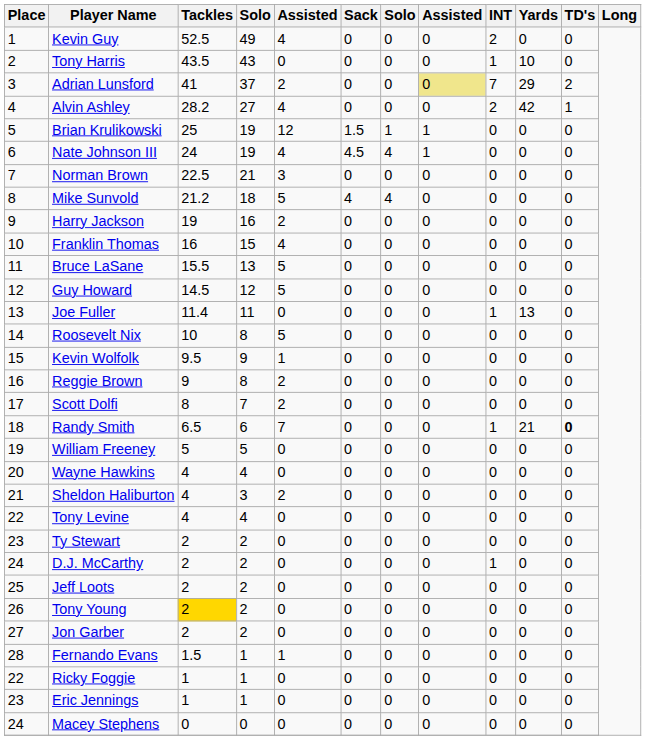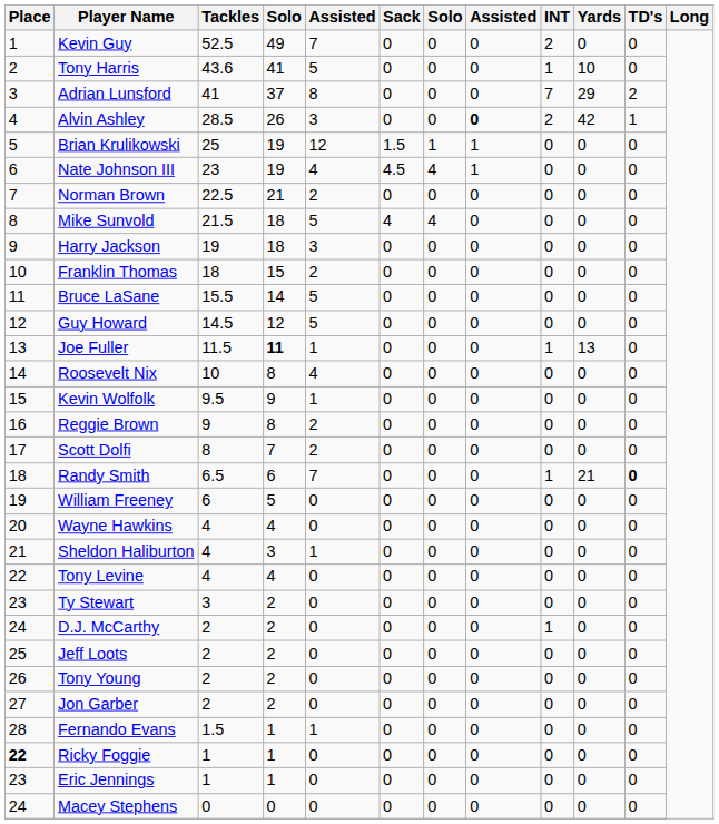 <table class="wikitable">
 <tr>
 <th>Place</th>
 <th>Player Name</th>
 <th>Tackles</th>
 <th>Solo</th>
 <th>Assisted</th>
 <th>Sack</th>
 <th>Solo</th>
 <th>Assisted</th>
 <th>INT</th>
 <th>Yards</th>
 <th>TD's</th>
 <th>Long</th>
 </tr>
 <tr>
 <td>1</td>
 <td><a href='#'>Kevin Guy</a></td>
 <td>52.5</td>
 <td>49</td>
-<td>4</td>
+<td>7</td>
 <td>0</td>
 <td>0</td>
 <td>0</td>
 <td>2</td>
 <td>0</td>
 <td>0</td>
 </tr>
 <tr>
 <td>2</td>
 <td><a href='#'>Tony Harris</a></td>
-<td>43.5</td>
-<td>43</td>
-<td>0</td>
+<td>43.6</td>
+<td>41</td>
+<td>5</td>
 <td>0</td>
 <td>0</td>
 <td>0</td>
 <td>1</td>
 <td>10</td>
 <td>0</td>
 </tr>
 <tr>
 <td>3</td>
 <td><a href='#'>Adrian Lunsford</a></td>
 <td>41</td>
 <td>37</td>
-<td>2</td>
+<td>8</td>
 <td>0</td>
 <td>0</td>
-<td style="background: khaki;">0</td>
+<td>0</td>
 <td>7</td>
 <td>29</td>
 <td>2</td>
 </tr>
 <tr>
 <td>4</td>
 <td><a href='#'>Alvin Ashley</a></td>
-<td>28.2</td>
-<td>27</td>
-<td>4</td>
+<td>28.5</td>
+<td>26</td>
+<td>3</td>
 <td>0</td>
 <td>0</td>
-<td>0</td>
+<td><strong>0</strong></td>
 <td>2</td>
 <td>42</td>
 <td>1</td>
 </tr>
 <tr>
 <td>5</td>
 <td><a href='#'>Brian Krulikowski</a></td>
 <td>25</td>
 <td>19</td>
 <td>12</td>
 <td>1.5</td>
 <td>1</td>
 <td>1</td>
 <td>0</td>
 <td>0</td>
 <td>0</td>
 </tr>
 <tr>
 <td>6</td>
 <td><a href='#'>Nate Johnson III</a></td>
-<td>24</td>
+<td>23</td>
 <td>19</td>
 <td>4</td>
 <td>4.5</td>
 <td>4</td>
 <td>1</td>
 <td>0</td>
 <td>0</td>
 <td>0</td>
 </tr>
 <tr>
 <td>7</td>
 <td><a href='#'>Norman Brown</a></td>
 <td>22.5</td>
 <td>21</td>
-<td>3</td>
+<td>2</td>
 <td>0</td>
 <td>0</td>
 <td>0</td>
 <td>0</td>
 <td>0</td>
 <td>0</td>
 </tr>
 <tr>
 <td>8</td>
 <td><a href='#'>Mike Sunvold</a></td>
-<td>21.2</td>
+<td>21.5</td>
 <td>18</td>
 <td>5</td>
 <td>4</td>
 <td>4</td>
 <td>0</td>
 <td>0</td>
 <td>0</td>
 <td>0</td>
 </tr>
 <tr>
 <td>9</td>
 <td><a href='#'>Harry Jackson</a></td>
 <td>19</td>
-<td>16</td>
-<td>2</td>
+<td>18</td>
+<td>3</td>
 <td>0</td>
 <td>0</td>
 <td>0</td>
 <td>0</td>
 <td>0</td>
 <td>0</td>
 </tr>
 <tr>
 <td>10</td>
 <td><a href='#'>Franklin Thomas</a></td>
-<td>16</td>
+<td>18</td>
 <td>15</td>
-<td>4</td>
+<td>2</td>
 <td>0</td>
 <td>0</td>
 <td>0</td>
 <td>0</td>
 <td>0</td>
 <td>0</td>
 </tr>
 <tr>
 <td>11</td>
 <td><a href='#'>Bruce LaSane</a></td>
 <td>15.5</td>
-<td>13</td>
+<td>14</td>
 <td>5</td>
 <td>0</td>
 <td>0</td>
 <td>0</td>
 <td>0</td>
 <td>0</td>
 <td>0</td>
 </tr>
 <tr>
 <td>12</td>
 <td><a href='#'>Guy Howard</a></td>
 <td>14.5</td>
 <td>12</td>
 <td>5</td>
 <td>0</td>
 <td>0</td>
 <td>0</td>
 <td>0</td>
 <td>0</td>
 <td>0</td>
 </tr>
 <tr>
 <td>13</td>
 <td><a href='#'>Joe Fuller</a></td>
-<td>11.4</td>
-<td>11</td>
-<td>0</td>
+<td>11.5</td>
+<td><strong>11</strong></td>
+<td>1</td>
 <td>0</td>
 <td>0</td>
 <td>0</td>
 <td>1</td>
 <td>13</td>
 <td>0</td>
 </tr>
 <tr>
 <td>14</td>
 <td><a href='#'>Roosevelt Nix</a></td>
 <td>10</td>
 <td>8</td>
-<td>5</td>
+<td>4</td>
 <td>0</td>
 <td>0</td>
 <td>0</td>
 <td>0</td>
 <td>0</td>
 <td>0</td>
 </tr>
 <tr>
 <td>15</td>
 <td><a href='#'>Kevin Wolfolk</a></td>
 <td>9.5</td>
 <td>9</td>
 <td>1</td>
 <td>0</td>
 <td>0</td>
 <td>0</td>
 <td>0</td>
 <td>0</td>
 <td>0</td>
 </tr>
 <tr>
 <td>16</td>
 <td><a href='#'>Reggie Brown</a></td>
 <td>9</td>
 <td>8</td>
 <td>2</td>
 <td>0</td>
 <td>0</td>
 <td>0</td>
 <td>0</td>
 <td>0</td>
 <td>0</td>
 </tr>
 <tr>
 <td>17</td>
 <td><a href='#'>Scott Dolfi</a></td>
 <td>8</td>
 <td>7</td>
 <td>2</td>
 <td>0</td>
 <td>0</td>
 <td>0</td>
 <td>0</td>
 <td>0</td>
 <td>0</td>
 </tr>
 <tr>
 <td>18</td>
 <td><a href='#'>Randy Smith</a></td>
 <td>6.5</td>
 <td>6</td>
 <td>7</td>
 <td>0</td>
 <td>0</td>
 <td>0</td>
 <td>1</td>
 <td>21</td>
 <td><strong>0</strong></td>
 </tr>
 <tr>
 <td>19</td>
 <td><a href='#'>William Freeney</a></td>
-<td>5</td>
+<td>6</td>
 <td>5</td>
 <td>0</td>
 <td>0</td>
 <td>0</td>
 <td>0</td>
 <td>0</td>
 <td>0</td>
 <td>0</td>
 </tr>
 <tr>
 <td>20</td>
 <td><a href='#'>Wayne Hawkins</a></td>
 <td>4</td>
 <td>4</td>
 <td>0</td>
 <td>0</td>
 <td>0</td>
 <td>0</td>
 <td>0</td>
 <td>0</td>
 <td>0</td>
 </tr>
 <tr>
 <td>21</td>
 <td><a href='#'>Sheldon Haliburton</a></td>
 <td>4</td>
 <td>3</td>
-<td>2</td>
+<td>1</td>
 <td>0</td>
 <td>0</td>
 <td>0</td>
 <td>0</td>
 <td>0</td>
 <td>0</td>
 </tr>
 <tr>
 <td>22</td>
 <td><a href='#'>Tony Levine</a></td>
 <td>4</td>
 <td>4</td>
 <td>0</td>
 <td>0</td>
 <td>0</td>
 <td>0</td>
 <td>0</td>
 <td>0</td>
 <td>0</td>
 </tr>
 <tr>
 <td>23</td>
 <td><a href='#'>Ty Stewart</a></td>
-<td>2</td>
+<td>3</td>
 <td>2</td>
 <td>0</td>
 <td>0</td>
 <td>0</td>
 <td>0</td>
 <td>0</td>
 <td>0</td>
 <td>0</td>
 </tr>
 <tr>
 <td>24</td>
 <td><a href='#'>D.J. McCarthy</a></td>
 <td>2</td>
 <td>2</td>
 <td>0</td>
 <td>0</td>
 <td>0</td>
 <td>0</td>
 <td>1</td>
 <td>0</td>
 <td>0</td>
 </tr>
 <tr>
 <td>25</td>
 <td><a href='#'>Jeff Loots</a></td>
 <td>2</td>
 <td>2</td>
 <td>0</td>
 <td>0</td>
 <td>0</td>
 <td>0</td>
 <td>0</td>
 <td>0</td>
 <td>0</td>
 </tr>
 <tr>
 <td>26</td>
 <td><a href='#'>Tony Young</a></td>
-<td style="background: gold;">2</td>
+<td>2</td>
 <td>2</td>
 <td>0</td>
 <td>0</td>
 <td>0</td>
 <td>0</td>
 <td>0</td>
 <td>0</td>
 <td>0</td>
 </tr>
 <tr>
 <td>27</td>
 <td><a href='#'>Jon Garber</a></td>
 <td>2</td>
 <td>2</td>
 <td>0</td>
 <td>0</td>
 <td>0</td>
 <td>0</td>
 <td>0</td>
 <td>0</td>
 <td>0</td>
 </tr>
 <tr>
 <td>28</td>
 <td><a href='#'>Fernando Evans</a></td>
 <td>1.5</td>
 <td>1</td>
 <td>1</td>
 <td>0</td>
 <td>0</td>
 <td>0</td>
 <td>0</td>
 <td>0</td>
 <td>0</td>
 </tr>
 <tr>
-<td>22</td>
+<td><strong>22</strong></td>
 <td><a href='#'>Ricky Foggie</a></td>
 <td>1</td>
 <td>1</td>
 <td>0</td>
 <td>0</td>
 <td>0</td>
 <td>0</td>
 <td>0</td>
 <td>0</td>
 <td>0</td>
 </tr>
 <tr>
 <td>23</td>
 <td><a href='#'>Eric Jennings</a></td>
 <td>1</td>
 <td>1</td>
 <td>0</td>
 <td>0</td>
 <td>0</td>
 <td>0</td>
 <td>0</td>
 <td>0</td>
 <td>0</td>
 </tr>
 <tr>
 <td>24</td>
 <td><a href='#'>Macey Stephens</a></td>
 <td>0</td>
 <td>0</td>
 <td>0</td>
 <td>0</td>
 <td>0</td>
 <td>0</td>
 <td>0</td>
 <td>0</td>
 <td>0</td>
 </tr>
 <tr>
 </tr>
 </table>
